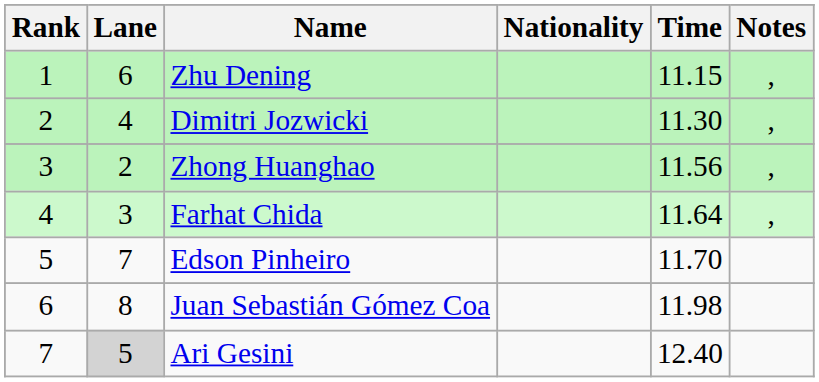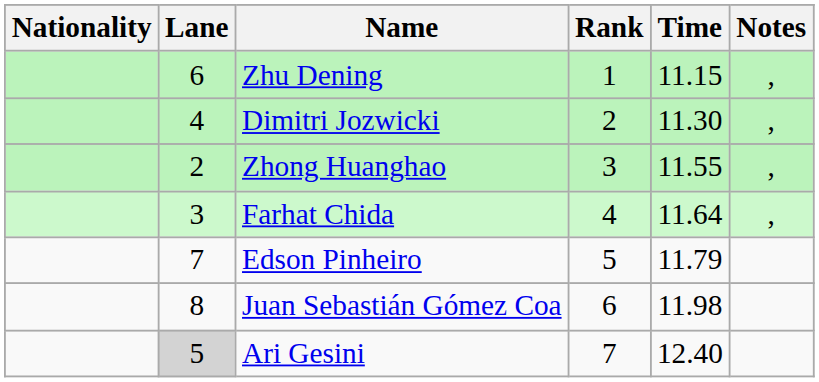 <table class="wikitable sortable" style="text-align:center">
 <tr>
-<th>Rank</th>
+<th>Nationality</th>
 <th>Lane</th>
 <th>Name</th>
-<th>Nationality</th>
+<th>Rank</th>
 <th>Time</th>
 <th>Notes</th>
 </tr>
 <tr bgcolor=bbf3bb>
-<td>1</td>
+<td align="left"></td>
 <td>6</td>
 <td align="left"><a href='#'>Zhu Dening</a></td>
-<td align="left"></td>
+<td>1</td>
 <td>11.15</td>
 <td>, </td>
 </tr>
 <tr bgcolor=bbf3bb>
-<td>2</td>
+<td align="left"></td>
 <td>4</td>
 <td align="left"><a href='#'>Dimitri Jozwicki</a></td>
-<td align="left"></td>
+<td>2</td>
 <td>11.30</td>
 <td>, </td>
 </tr>
 <tr bgcolor=bbf3bb>
-<td>3</td>
+<td align="left"></td>
 <td>2</td>
 <td align="left"><a href='#'>Zhong Huanghao</a></td>
-<td align="left"></td>
-<td>11.56</td>
+<td>3</td>
+<td>11.55</td>
 <td>, </td>
 </tr>
 <tr bgcolor=ccf9cc>
-<td>4</td>
+<td align="left"></td>
 <td>3</td>
 <td align="left"><a href='#'>Farhat Chida</a></td>
-<td align="left"></td>
+<td>4</td>
 <td>11.64</td>
 <td>, </td>
 </tr>
 <tr>
-<td>5</td>
+<td align="left"></td>
 <td>7</td>
 <td align="left"><a href='#'>Edson Pinheiro</a></td>
-<td align="left"></td>
-<td>11.70</td>
+<td>5</td>
+<td>11.79</td>
 <td></td>
 </tr>
 <tr>
-<td>6</td>
+<td align="left"></td>
 <td>8</td>
 <td align="left"><a href='#'>Juan Sebastián Gómez Coa</a></td>
-<td align="left"></td>
+<td>6</td>
 <td>11.98</td>
 <td></td>
 </tr>
 <tr>
-<td>7</td>
+<td align="left"></td>
 <td style="background: lightgrey;">5</td>
 <td align="left"><a href='#'>Ari Gesini</a></td>
-<td align="left"></td>
+<td>7</td>
 <td>12.40</td>
 <td></td>
 </tr>
 </table>
